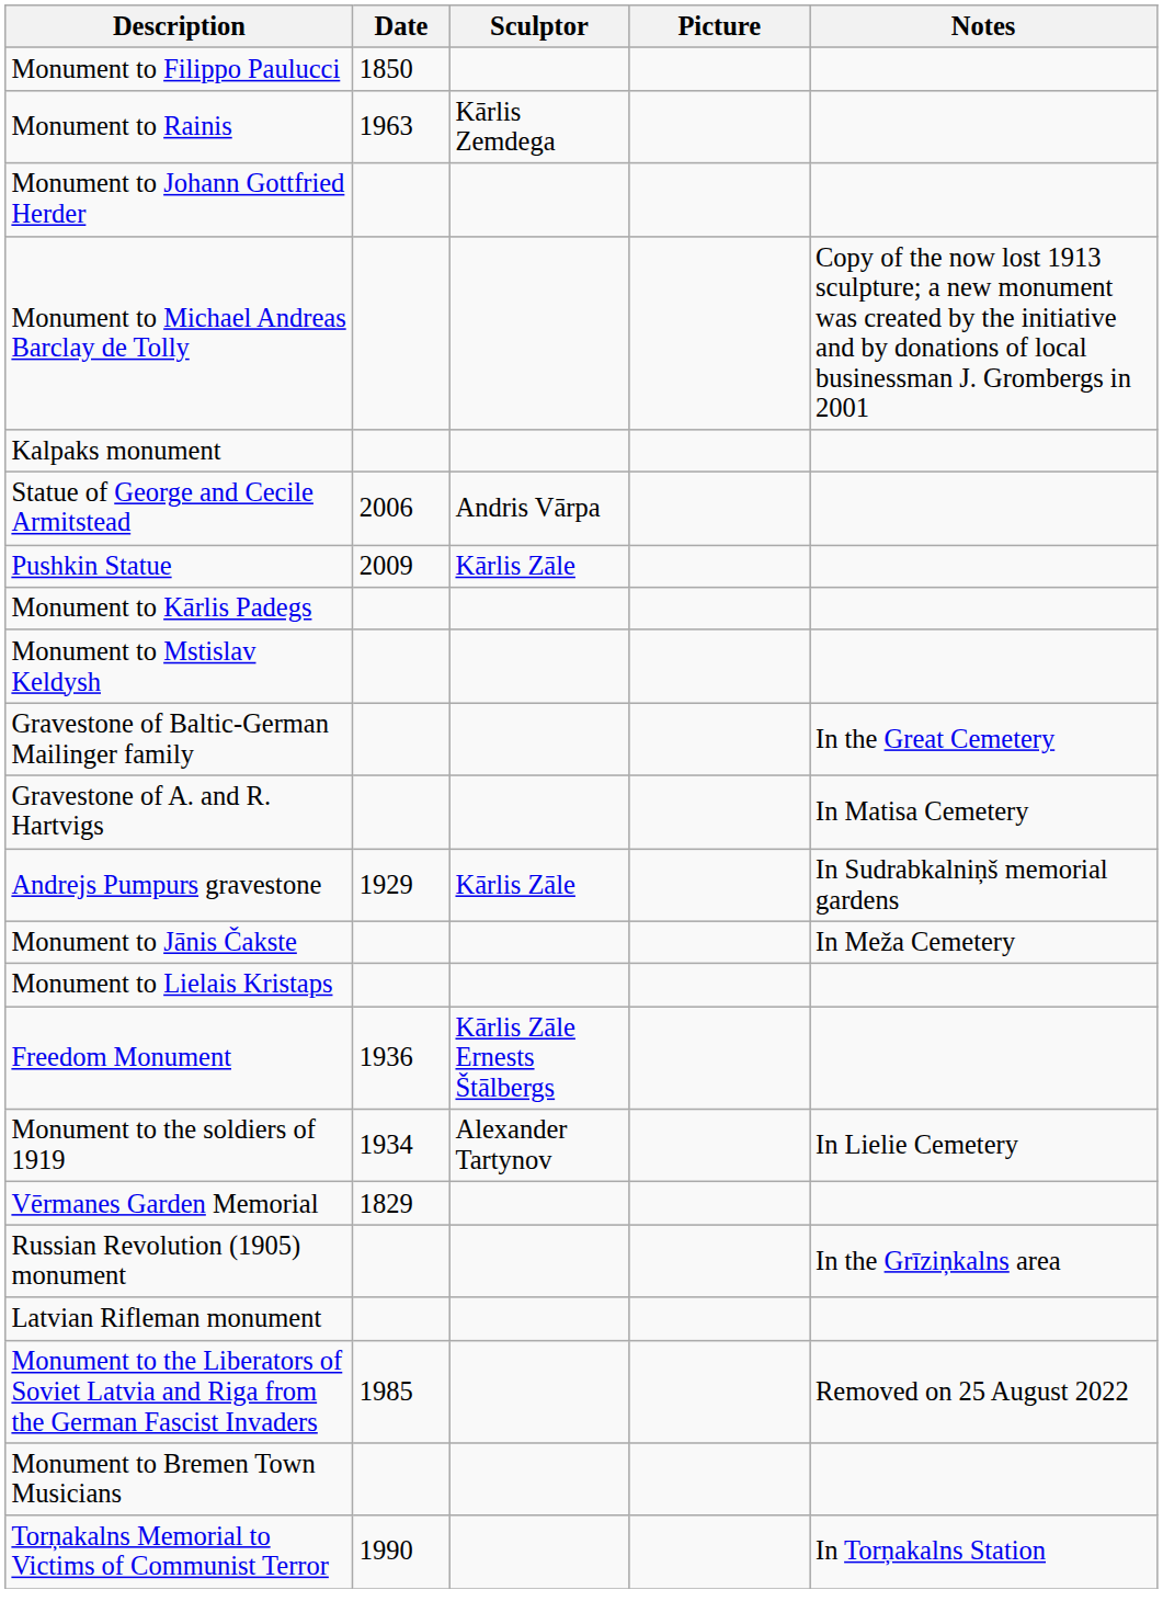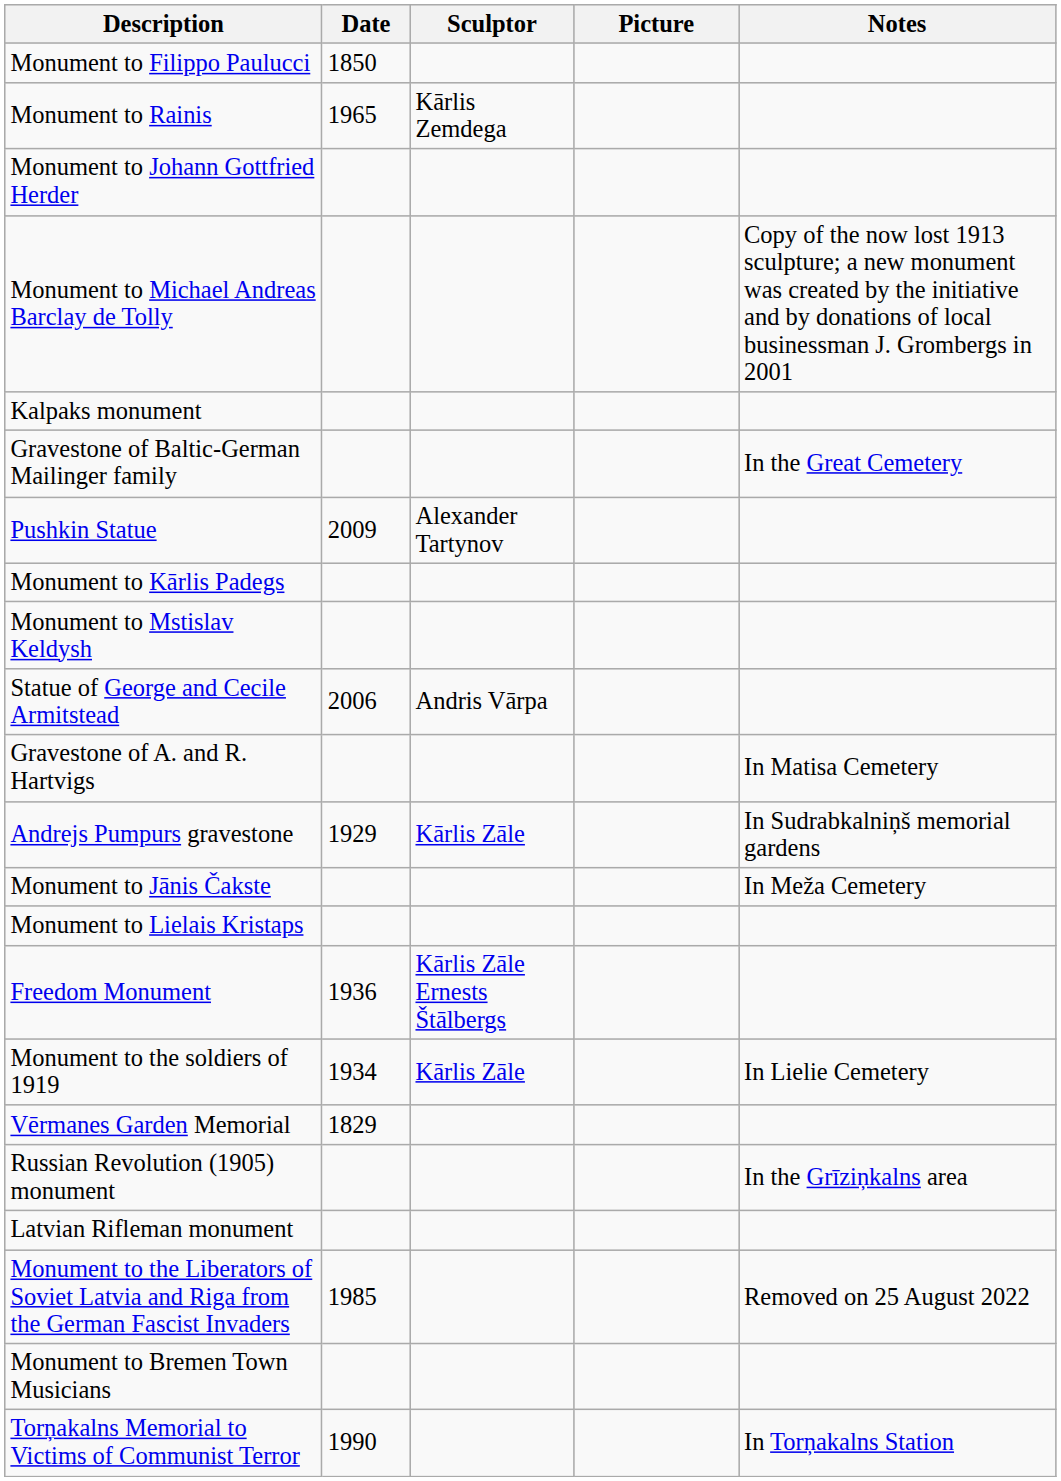 <table class="wikitable">
 <tr>
 <th style="width: 200px;">Description</th>
 <th style="width: 50px;">Date</th>
 <th style="width: 100px;">Sculptor</th>
 <th style="width: 100px;">Picture</th>
 <th style="width: 200px;">Notes</th>
 </tr>
 <tr>
 <td>Monument to <a href='#'>Filippo Paulucci</a></td>
 <td>1850</td>
 <td></td>
 <td></td>
 <td></td>
 </tr>
 <tr>
 <td>Monument to <a href='#'>Rainis</a></td>
-<td>1963</td>
+<td>1965</td>
 <td>Kārlis Zemdega</td>
 <td></td>
 <td></td>
 </tr>
 <tr>
 <td>Monument to <a href='#'>Johann Gottfried Herder</a></td>
 <td></td>
 <td></td>
 <td></td>
 <td></td>
 </tr>
 <tr>
 <td>Monument to <a href='#'>Michael Andreas Barclay de Tolly</a></td>
 <td></td>
 <td></td>
 <td></td>
 <td>Copy of the now lost 1913 sculpture; a new monument was created by the initiative and by donations of local businessman J. Grombergs in 2001</td>
 </tr>
 <tr>
 <td>Kalpaks monument</td>
 <td></td>
 <td></td>
 <td></td>
 <td></td>
 </tr>
 <tr>
-<td>Statue of <a href='#'>George and Cecile Armitstead</a></td>
-<td>2006</td>
-<td>Andris Vārpa</td>
+<td>Gravestone of Baltic-German Mailinger family</td>
 <td></td>
 <td></td>
+<td></td>
+<td>In the <a href='#'>Great Cemetery</a></td>
 </tr>
 <tr>
 <td><a href='#'>Pushkin Statue</a></td>
 <td>2009</td>
-<td><a href='#'>Kārlis Zāle</a></td>
+<td>Alexander Tartynov</td>
 <td></td>
 <td></td>
 </tr>
 <tr>
 <td>Monument to <a href='#'>Kārlis Padegs</a></td>
 <td></td>
 <td></td>
 <td></td>
 <td></td>
 </tr>
 <tr>
 <td>Monument to <a href='#'>Mstislav Keldysh</a></td>
 <td></td>
 <td></td>
 <td></td>
 <td></td>
 </tr>
 <tr>
-<td>Gravestone of Baltic-German Mailinger family</td>
+<td>Statue of <a href='#'>George and Cecile Armitstead</a></td>
+<td>2006</td>
+<td>Andris Vārpa</td>
 <td></td>
 <td></td>
-<td></td>
-<td>In the <a href='#'>Great Cemetery</a></td>
 </tr>
 <tr>
 <td>Gravestone of A. and R. Hartvigs</td>
 <td></td>
 <td></td>
 <td></td>
 <td>In Matisa Cemetery</td>
 </tr>
 <tr>
 <td><a href='#'>Andrejs Pumpurs</a> gravestone</td>
 <td>1929</td>
 <td><a href='#'>Kārlis Zāle</a></td>
 <td></td>
 <td>In Sudrabkalniņš memorial gardens</td>
 </tr>
 <tr>
 <td>Monument to <a href='#'>Jānis Čakste</a></td>
 <td></td>
 <td></td>
 <td></td>
 <td>In Meža Cemetery</td>
 </tr>
 <tr>
 <td>Monument to <a href='#'>Lielais Kristaps</a></td>
 <td></td>
 <td></td>
 <td></td>
 <td></td>
 </tr>
 <tr>
 <td><a href='#'>Freedom Monument</a></td>
 <td>1936</td>
 <td><a href='#'>Kārlis Zāle</a><br><a href='#'>Ernests Štālbergs</a></td>
 <td></td>
 <td></td>
 </tr>
 <tr>
 <td>Monument to the soldiers of 1919</td>
 <td>1934</td>
-<td>Alexander Tartynov</td>
+<td><a href='#'>Kārlis Zāle</a></td>
 <td></td>
 <td>In Lielie Cemetery</td>
 </tr>
 <tr>
 <td><a href='#'>Vērmanes Garden</a> Memorial</td>
 <td>1829</td>
 <td></td>
 <td></td>
 <td></td>
 </tr>
 <tr>
 <td>Russian Revolution (1905) monument</td>
 <td></td>
 <td></td>
 <td></td>
 <td>In the <a href='#'>Grīziņkalns</a> area</td>
 </tr>
 <tr>
 <td>Latvian Rifleman monument</td>
 <td></td>
 <td></td>
 <td></td>
 <td></td>
 </tr>
 <tr>
 <td><a href='#'>Monument to the Liberators of Soviet Latvia and Riga from the German Fascist Invaders</a></td>
 <td>1985</td>
 <td><br>  </td>
 <td></td>
 <td>Removed on 25 August 2022</td>
 </tr>
 <tr>
 <td>Monument to Bremen Town Musicians</td>
 <td></td>
 <td></td>
 <td></td>
 <td></td>
 </tr>
 <tr>
 <td><a href='#'>Torņakalns Memorial to Victims of Communist Terror</a></td>
 <td>1990</td>
 <td></td>
 <td></td>
 <td>In <a href='#'>Torņakalns Station</a></td>
 </tr>
 </table>
